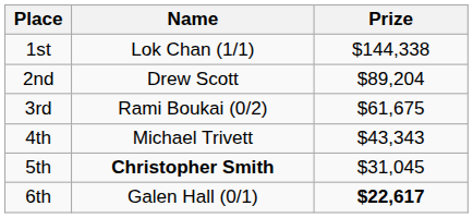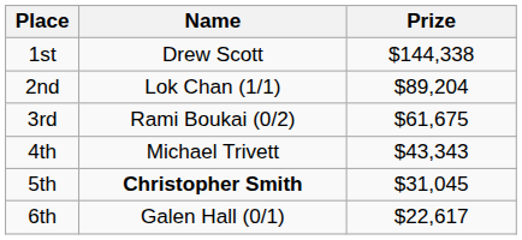 <table class="wikitable">
 <tr>
 <th width="50">Place</th>
 <th width="200">Name</th>
 <th width="125">Prize</th>
 </tr>
 <tr>
 <td align = "center">1st</td>
-<td align = "center"> Lok Chan (1/1)</td>
+<td align = "center"> Drew Scott</td>
 <td align = "center">$144,338</td>
 </tr>
 <tr>
 <td align = "center">2nd</td>
-<td align = "center"> Drew Scott</td>
+<td align = "center"> Lok Chan (1/1)</td>
 <td align = "center">$89,204</td>
 </tr>
 <tr>
 <td align = "center">3rd</td>
 <td align = "center"> Rami Boukai (0/2)</td>
 <td align = "center">$61,675</td>
 </tr>
 <tr>
 <td align = "center">4th</td>
 <td align = "center"> Michael Trivett</td>
 <td align = "center">$43,343</td>
 </tr>
 <tr>
 <td align = "center">5th</td>
 <td align = "center"><strong> Christopher Smith</strong></td>
 <td align = "center">$31,045</td>
 </tr>
 <tr>
 <td align = "center">6th</td>
 <td align = "center"> Galen Hall (0/1)</td>
-<td align = "center"><strong>$22,617</strong></td>
+<td align = "center">$22,617</td>
 </tr>
 </table>
